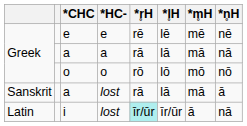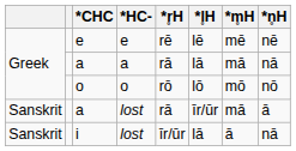 <table class="wikitable">
 <tr>
 <th></th>
 <th></th>
 <th>*CHC</th>
 <th>*HC-</th>
 <th>*r̥H</th>
 <th>*l̥H</th>
 <th>*m̥H</th>
 <th>*n̥H</th>
 </tr>
 <tr>
 <td rowspan="3">Greek</td>
 <td></td>
 <td>e</td>
 <td>e</td>
 <td>rē</td>
 <td>lē</td>
 <td>mē</td>
 <td>nē</td>
 </tr>
 <tr>
 <td></td>
 <td>a</td>
 <td>a</td>
 <td>rā</td>
 <td>lā</td>
 <td>mā</td>
 <td>nā</td>
 </tr>
 <tr>
 <td></td>
 <td>o</td>
 <td>o</td>
 <td>rō</td>
 <td>lō</td>
 <td>mō</td>
 <td>nō</td>
 </tr>
 <tr>
 <td>Sanskrit</td>
 <td></td>
 <td>a</td>
 <td><em>lost</em></td>
 <td>rā</td>
-<td>lā</td>
+<td>īr/ūr</td>
 <td>mā</td>
 <td>ā</td>
 </tr>
 <tr>
-<td>Latin</td>
+<td>Sanskrit</td>
 <td></td>
 <td>i</td>
 <td><em>lost</em></td>
-<td style="background: paleturquoise;">īr/ūr</td>
 <td>īr/ūr</td>
+<td>lā</td>
 <td>ā</td>
 <td>nā</td>
 </tr>
 </table>
